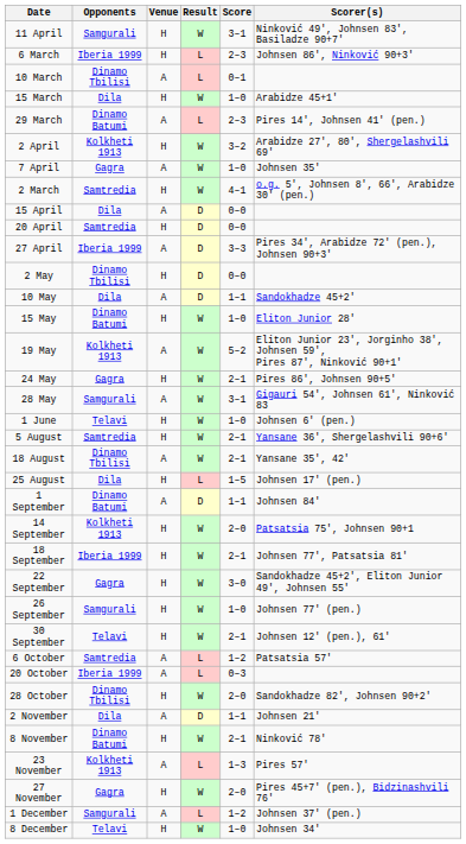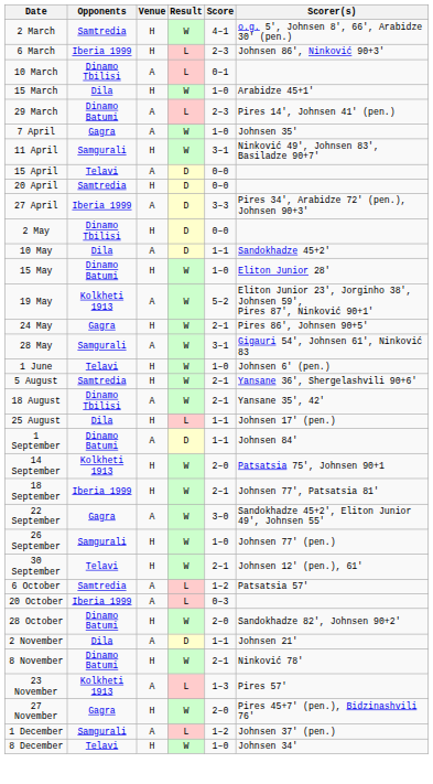 <table class="wikitable sortable plainrowheaders" style="text-align:center;">
 <tr>
 <th scope=col>Date</th>
 <th scope=col>Opponents</th>
 <th scope=col>Venue</th>
 <th scope=col>Result</th>
 <th scope=col>Score</th>
 <th scope=col class=unsortable>Scorer(s)</th>
 </tr>
 <tr>
-<td>11 April</td>
-<td><a href='#'>Samgurali</a></td>
+<td>2 March</td>
+<td><a href='#'>Samtredia</a></td>
 <td>H</td>
 <td style="background:#cfc;">W</td>
-<td>3–1</td>
-<td style="text-align:left;">Ninković 49', Johnsen 83', Basiladze 90+7'</td>
+<td>4–1</td>
+<td style="text-align:left;"><a href='#'>o.g.</a> 5', Johnsen 8', 66', Arabidze 30' (pen.)</td>
 </tr>
 <tr>
 <td>6 March</td>
 <td><a href='#'>Iberia 1999</a></td>
 <td>H</td>
 <td style="background:#fcc;">L</td>
 <td>2–3</td>
 <td style="text-align:left;">Johnsen 86', <a href='#'>Ninković</a> 90+3'</td>
 </tr>
 <tr>
 <td>10 March</td>
 <td><a href='#'>Dinamo Tbilisi</a></td>
 <td>A</td>
 <td style="background:#fcc;">L</td>
 <td>0–1</td>
 <td></td>
 </tr>
 <tr>
 <td>15 March</td>
 <td><a href='#'>Dila</a></td>
 <td>H</td>
 <td style="background:#cfc;">W</td>
 <td>1–0</td>
 <td style="text-align:left;">Arabidze 45+1'</td>
 </tr>
 <tr>
 <td>29 March</td>
 <td><a href='#'>Dinamo Batumi</a></td>
 <td>A</td>
 <td style="background:#fcc;">L</td>
 <td>2–3</td>
 <td style="text-align:left;">Pires 14', Johnsen 41' (pen.)</td>
 </tr>
 <tr>
-<td>2 April</td>
-<td><a href='#'>Kolkheti 1913</a></td>
-<td>H</td>
-<td style="background:#cfc;">W</td>
-<td>3–2</td>
-<td style="text-align:left;">Arabidze 27', 80', <a href='#'>Shergelashvili</a> 69'</td>
-</tr>
-<tr>
 <td>7 April</td>
 <td><a href='#'>Gagra</a></td>
 <td>A</td>
 <td style="background:#cfc;">W</td>
 <td>1–0</td>
 <td style="text-align:left;">Johnsen 35'</td>
 </tr>
 <tr>
-<td>2 March</td>
-<td><a href='#'>Samtredia</a></td>
+<td>11 April</td>
+<td><a href='#'>Samgurali</a></td>
 <td>H</td>
 <td style="background:#cfc;">W</td>
-<td>4–1</td>
-<td style="text-align:left;"><a href='#'>o.g.</a> 5', Johnsen 8', 66', Arabidze 30' (pen.)</td>
+<td>3–1</td>
+<td style="text-align:left;">Ninković 49', Johnsen 83', Basiladze 90+7'</td>
 </tr>
 <tr>
 <td>15 April</td>
-<td><a href='#'>Dila</a></td>
+<td><a href='#'>Telavi</a></td>
 <td>A</td>
 <td style="background:#ffc;">D</td>
 <td>0–0</td>
 <td></td>
 </tr>
 <tr>
 <td>20 April</td>
 <td><a href='#'>Samtredia</a></td>
 <td>H</td>
 <td style="background:#ffc;">D</td>
 <td>0–0</td>
 <td></td>
 </tr>
 <tr>
 <td>27 April</td>
 <td><a href='#'>Iberia 1999</a></td>
 <td>A</td>
 <td style="background:#ffc;">D</td>
 <td>3–3</td>
 <td style="text-align:left;">Pires 34', Arabidze 72' (pen.), Johnsen 90+3'</td>
 </tr>
 <tr>
 <td>2 May</td>
 <td><a href='#'>Dinamo Tbilisi</a></td>
 <td>H</td>
 <td style="background:#ffc;">D</td>
 <td>0–0</td>
 <td></td>
 </tr>
 <tr>
 <td>10 May</td>
 <td><a href='#'>Dila</a></td>
 <td>A</td>
 <td style="background:#ffc;">D</td>
 <td>1–1</td>
 <td style="text-align:left;"><a href='#'>Sandokhadze</a> 45+2'</td>
 </tr>
 <tr>
 <td>15 May</td>
 <td><a href='#'>Dinamo Batumi</a></td>
 <td>H</td>
 <td style="background:#cfc;">W</td>
 <td>1–0</td>
 <td style="text-align:left;"><a href='#'>Eliton Junior</a> 28'</td>
 </tr>
 <tr>
 <td>19 May</td>
 <td><a href='#'>Kolkheti 1913</a></td>
 <td>A</td>
 <td style="background:#cfc;">W</td>
 <td>5–2</td>
 <td style="text-align:left;">Eliton Junior 23', Jorginho 38', Johnsen 59',<br> Pires 87',  Ninković 90+1'</td>
 </tr>
 <tr>
 <td>24 May</td>
 <td><a href='#'>Gagra</a></td>
 <td>H</td>
 <td style="background:#cfc;">W</td>
 <td>2–1</td>
 <td style="text-align:left;">Pires 86', Johnsen 90+5'</td>
 </tr>
 <tr>
 <td>28 May</td>
 <td><a href='#'>Samgurali</a></td>
 <td>A</td>
 <td style="background:#cfc;">W</td>
 <td>3–1</td>
 <td style="text-align:left;"><a href='#'>Gigauri</a> 54', Johnsen 61', Ninković 83</td>
 </tr>
 <tr>
 <td>1 June</td>
 <td><a href='#'>Telavi</a></td>
 <td>H</td>
 <td style="background:#cfc;">W</td>
 <td>1–0</td>
 <td style="text-align:left;">Johnsen 6' (pen.)</td>
 </tr>
 <tr>
 <td>5 August</td>
 <td><a href='#'>Samtredia</a></td>
 <td>H</td>
 <td style="background:#cfc;">W</td>
 <td>2–1</td>
 <td style="text-align:left;"><a href='#'>Yansane</a> 36', Shergelashvili 90+6'</td>
 </tr>
 <tr>
 <td>18 August</td>
 <td><a href='#'>Dinamo Tbilisi</a></td>
 <td>A</td>
 <td style="background:#cfc;">W</td>
 <td>2–1</td>
 <td style="text-align:left;">Yansane 35', 42'</td>
 </tr>
 <tr>
 <td>25 August</td>
 <td><a href='#'>Dila</a></td>
 <td>H</td>
 <td style="background:#fcc;">L</td>
-<td>1–5</td>
+<td>1–1</td>
 <td style="text-align:left;">Johnsen 17' (pen.)</td>
 </tr>
 <tr>
 <td>1 September</td>
 <td><a href='#'>Dinamo Batumi</a></td>
 <td>A</td>
 <td style="background:#ffc;">D</td>
 <td>1–1</td>
 <td style="text-align:left;">Johnsen 84'</td>
 </tr>
 <tr>
 <td>14 September</td>
 <td><a href='#'>Kolkheti 1913</a></td>
 <td>H</td>
 <td style="background:#cfc;">W</td>
 <td>2–0</td>
 <td style="text-align:left;"><a href='#'>Patsatsia</a> 75', Johnsen 90+1</td>
 </tr>
 <tr>
 <td>18 September</td>
 <td><a href='#'>Iberia 1999</a></td>
 <td>H</td>
 <td style="background:#cfc;">W</td>
 <td>2–1</td>
 <td style="text-align:left;">Johnsen 77', Patsatsia 81'</td>
 </tr>
 <tr>
 <td>22 September</td>
 <td><a href='#'>Gagra</a></td>
-<td>H</td>
+<td>A</td>
 <td style="background:#cfc;">W</td>
 <td>3–0</td>
 <td style="text-align:left;">Sandokhadze 45+2', Eliton Junior 49', Johnsen 55'</td>
 </tr>
 <tr>
 <td>26 September</td>
 <td><a href='#'>Samgurali</a></td>
 <td>H</td>
 <td style="background:#cfc;">W</td>
 <td>1–0</td>
 <td align=left>Johnsen 77' (pen.)</td>
 </tr>
 <tr>
 <td>30 September</td>
 <td><a href='#'>Telavi</a></td>
 <td>H</td>
 <td style="background:#cfc;">W</td>
 <td>2–1</td>
 <td align=left>Johnsen 12' (pen.), 61'</td>
 </tr>
 <tr>
 <td>6 October</td>
 <td><a href='#'>Samtredia</a></td>
 <td>A</td>
 <td style="background:#fcc;">L</td>
 <td>1–2</td>
 <td align=left>Patsatsia 57'</td>
 </tr>
 <tr>
 <td>20 October</td>
 <td><a href='#'>Iberia 1999</a></td>
 <td>A</td>
 <td style="background:#fcc;">L</td>
 <td>0–3</td>
 <td></td>
 </tr>
 <tr>
 <td>28 October</td>
-<td><a href='#'>Dinamo Tbilisi</a></td>
+<td><a href='#'>Dinamo Batumi</a></td>
 <td>H</td>
 <td style="background:#cfc;">W</td>
 <td>2–0</td>
 <td align=left>Sandokhadze 82', Johnsen 90+2'</td>
 </tr>
 <tr>
 <td>2 November</td>
 <td><a href='#'>Dila</a></td>
 <td>A</td>
 <td style="background:#ffc;">D</td>
 <td>1–1</td>
 <td style="text-align:left;">Johnsen 21'</td>
 </tr>
 <tr>
 <td>8 November</td>
 <td><a href='#'>Dinamo Batumi</a></td>
 <td>H</td>
 <td style="background:#cfc;">W</td>
 <td>2–1</td>
 <td align=left>Ninković 78'</td>
 </tr>
 <tr>
 <td>23 November</td>
 <td><a href='#'>Kolkheti 1913</a></td>
 <td>A</td>
 <td style="background:#fcc;">L</td>
 <td>1–3</td>
 <td align=left>Pires 57'</td>
 </tr>
 <tr>
 <td>27 November</td>
 <td><a href='#'>Gagra</a></td>
 <td>H</td>
 <td style="background:#cfc;">W</td>
 <td>2–0</td>
 <td align=left>Pires 45+7' (pen.), <a href='#'>Bidzinashvili</a> 76'</td>
 </tr>
 <tr>
 <td>1 December</td>
 <td><a href='#'>Samgurali</a></td>
 <td>A</td>
 <td style="background:#fcc;">L</td>
 <td>1–2</td>
 <td align=left>Johnsen 37' (pen.)</td>
 </tr>
 <tr>
 <td>8 December</td>
 <td><a href='#'>Telavi</a></td>
 <td>H</td>
 <td style="background:#cfc;">W</td>
 <td>1–0</td>
 <td align=left>Johnsen 34'</td>
 </tr>
 </table>
